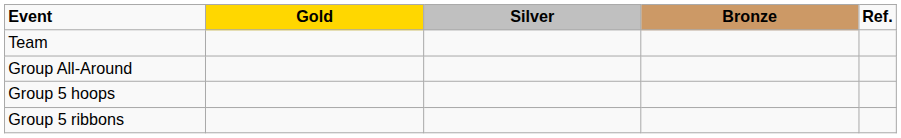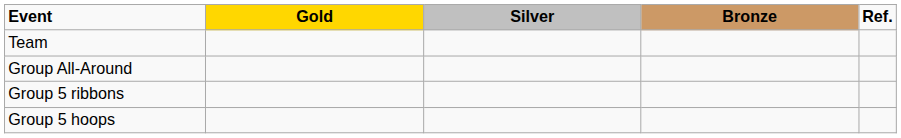 <table class="wikitable">
 <tr>
 <td style="width:12em;"><strong>Event</strong></td>
 <td style="text-align:center; background:gold; width:13em;"><strong>Gold</strong></td>
 <td style="text-align:center; background:silver; width:13em;"><strong>Silver</strong></td>
 <td style="text-align:center; background:#c96; width:13em;"><strong>Bronze</strong></td>
 <td style="width:1em;"><strong>Ref.</strong></td>
 </tr>
 <tr>
 <td>Team</td>
 <td></td>
 <td></td>
 <td></td>
 <td></td>
 </tr>
 <tr>
 <td>Group All-Around</td>
 <td><br></td>
 <td><br></td>
 <td><br></td>
 <td></td>
 </tr>
 <tr>
+<td>Group 5 ribbons</td>
+<td><br></td>
+<td><br></td>
+<td><br></td>
+<td></td>
+</tr>
+<tr>
 <td>Group 5 hoops</td>
 <td><br></td>
 <td><br></td>
 <td><br></td>
 <td></td>
 </tr>
-<tr>
-<td>Group 5 ribbons</td>
-<td><br></td>
-<td><br></td>
-<td><br></td>
-<td></td>
-</tr>
 </table>
